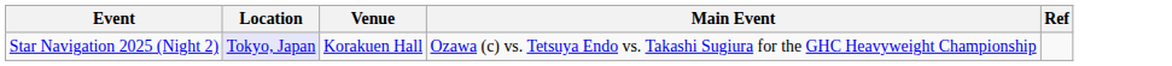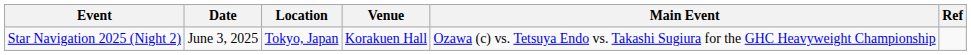 <table class="wikitable" style="font-size:85%;">
 <tr>
 <th>Event</th>
+<th>Date</th>
 <th>Location</th>
 <th>Venue</th>
 <th>Main Event</th>
 <th>Ref</th>
 </tr>
 <tr>
 <td><a href='#'>Star Navigation 2025 (Night 2)</a></td>
-<td style="background: lavender;"><a href='#'>Tokyo, Japan</a></td>
+<td>June 3, 2025</td>
+<td><a href='#'>Tokyo, Japan</a></td>
 <td><a href='#'>Korakuen Hall</a></td>
 <td><a href='#'>Ozawa</a> (c) vs. <a href='#'>Tetsuya Endo</a> vs. <a href='#'>Takashi Sugiura</a> for the <a href='#'>GHC Heavyweight Championship</a></td>
 <td></td>
 </tr>
 </table>
